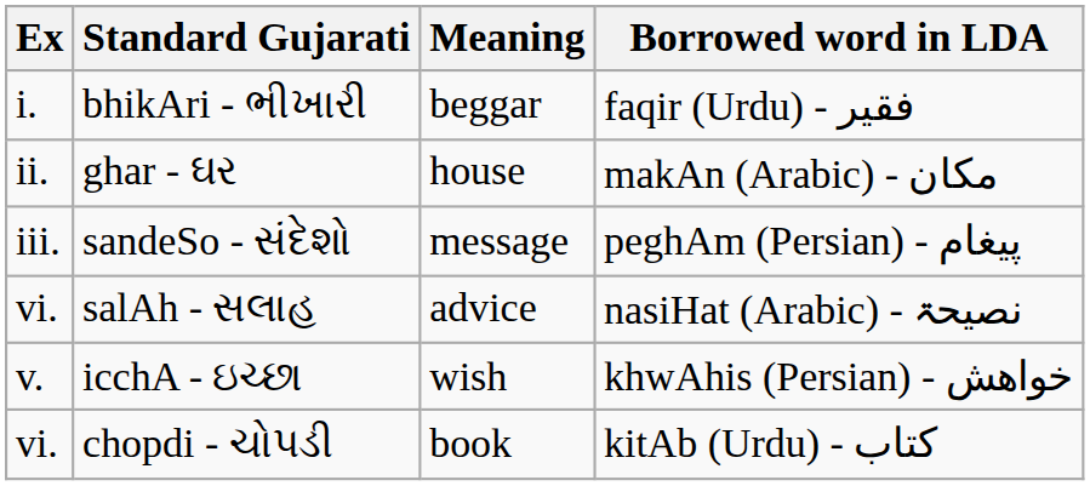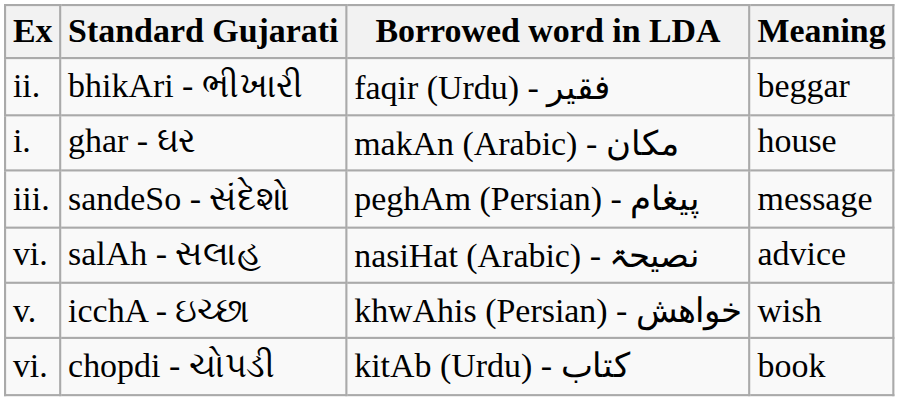 <table class="wikitable">
 <tr>
 <th>Ex</th>
 <th>Standard Gujarati</th>
+<th>Borrowed word in LDA</th>
 <th>Meaning</th>
-<th>Borrowed word in LDA</th>
+</tr>
+<tr>
+<td>ii.</td>
+<td>bhikAri - ભીખારી</td>
+<td>faqir (Urdu) - فقیر</td>
+<td>beggar</td>
 </tr>
 <tr>
 <td>i.</td>
-<td>bhikAri - ભીખારી</td>
-<td>beggar</td>
-<td>faqir (Urdu) - فقیر</td>
-</tr>
-<tr>
-<td>ii.</td>
 <td>ghar - ઘર</td>
+<td>makAn (Arabic) - مکان</td>
 <td>house</td>
-<td>makAn (Arabic) - مکان</td>
 </tr>
 <tr>
 <td>iii.</td>
 <td>sandeSo - સંદેશો</td>
+<td>peghAm (Persian) - پیغام</td>
 <td>message</td>
-<td>peghAm (Persian) - پیغام</td>
 </tr>
 <tr>
 <td>vi.</td>
 <td>salAh - સલાહ</td>
+<td>nasiHat (Arabic) - نصیحۃ</td>
 <td>advice</td>
-<td>nasiHat (Arabic) - نصیحۃ</td>
 </tr>
 <tr>
 <td>v.</td>
 <td>icchA - ઇચ્છા</td>
+<td>khwAhis (Persian) - خواھش</td>
 <td>wish</td>
-<td>khwAhis (Persian) - خواھش</td>
 </tr>
 <tr>
 <td>vi.</td>
 <td>chopdi - ચોપડી</td>
+<td>kitAb (Urdu) - کتاب</td>
 <td>book</td>
-<td>kitAb (Urdu) - کتاب</td>
 </tr>
 </table>
